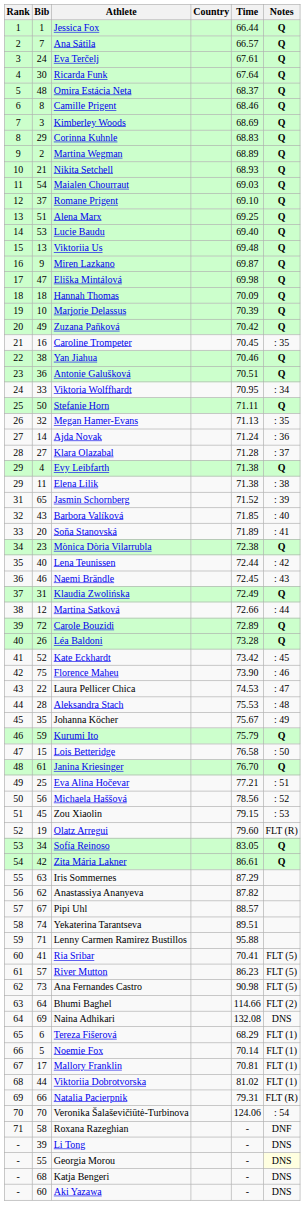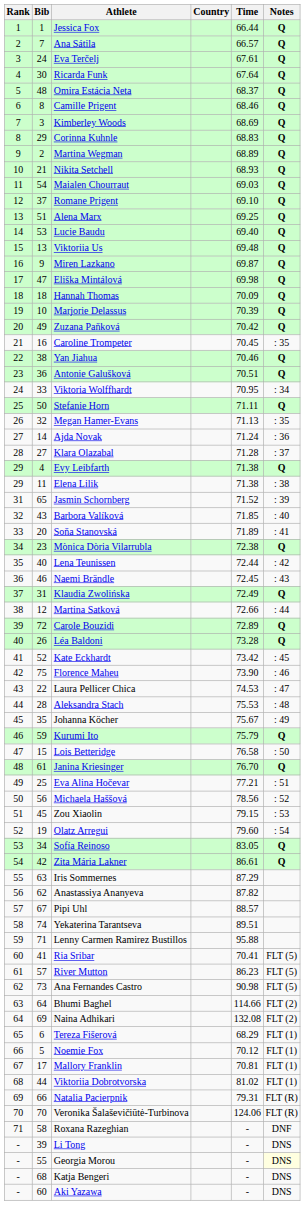 <table class="wikitable" style="text-align:center">
 <tr>
 <th>Rank</th>
 <th>Bib</th>
 <th>Athlete</th>
 <th>Country</th>
 <th>Time</th>
 <th>Notes</th>
 </tr>
 <tr bgcolor=ccffcc>
 <td>1</td>
 <td>1</td>
 <td align=left><a href='#'>Jessica Fox</a></td>
 <td align=left></td>
 <td>66.44</td>
 <td><strong>Q</strong></td>
 </tr>
 <tr bgcolor=ccffcc>
 <td>2</td>
 <td>7</td>
 <td align=left><a href='#'>Ana Sátila</a></td>
 <td align=left></td>
 <td>66.57</td>
 <td><strong>Q</strong></td>
 </tr>
 <tr bgcolor=ccffcc>
 <td>3</td>
 <td>24</td>
 <td align=left><a href='#'>Eva Terčelj</a></td>
 <td align=left></td>
 <td>67.61</td>
 <td><strong>Q</strong></td>
 </tr>
 <tr bgcolor=ccffcc>
 <td>4</td>
 <td>30</td>
 <td align=left><a href='#'>Ricarda Funk</a></td>
 <td align=left></td>
 <td>67.64</td>
 <td><strong>Q</strong></td>
 </tr>
 <tr bgcolor=ccffcc>
 <td>5</td>
 <td>48</td>
 <td align=left><a href='#'>Omira Estácia Neta</a></td>
 <td align=left></td>
 <td>68.37</td>
 <td><strong>Q</strong></td>
 </tr>
 <tr bgcolor=ccffcc>
 <td>6</td>
 <td>8</td>
 <td align=left><a href='#'>Camille Prigent</a></td>
 <td align=left></td>
 <td>68.46</td>
 <td><strong>Q</strong></td>
 </tr>
 <tr bgcolor=ccffcc>
 <td>7</td>
 <td>3</td>
 <td align=left><a href='#'>Kimberley Woods</a></td>
 <td align=left></td>
 <td>68.69</td>
 <td><strong>Q</strong></td>
 </tr>
 <tr bgcolor=ccffcc>
 <td>8</td>
 <td>29</td>
 <td align=left><a href='#'>Corinna Kuhnle</a></td>
 <td align=left></td>
 <td>68.83</td>
 <td><strong>Q</strong></td>
 </tr>
 <tr bgcolor=ccffcc>
 <td>9</td>
 <td>2</td>
 <td align=left><a href='#'>Martina Wegman</a></td>
 <td align=left></td>
 <td>68.89</td>
 <td><strong>Q</strong></td>
 </tr>
 <tr bgcolor=ccffcc>
 <td>10</td>
 <td>21</td>
 <td align=left><a href='#'>Nikita Setchell</a></td>
 <td align=left></td>
 <td>68.93</td>
 <td><strong>Q</strong></td>
 </tr>
 <tr bgcolor=ccffcc>
 <td>11</td>
 <td>54</td>
 <td align=left><a href='#'>Maialen Chourraut</a></td>
 <td align=left></td>
 <td>69.03</td>
 <td><strong>Q</strong></td>
 </tr>
 <tr bgcolor=ccffcc>
 <td>12</td>
 <td>37</td>
 <td align=left><a href='#'>Romane Prigent</a></td>
 <td align=left></td>
 <td>69.10</td>
 <td><strong>Q</strong></td>
 </tr>
 <tr bgcolor=ccffcc>
 <td>13</td>
 <td>51</td>
 <td align=left><a href='#'>Alena Marx</a></td>
 <td align=left></td>
 <td>69.25</td>
 <td><strong>Q</strong></td>
 </tr>
 <tr bgcolor=ccffcc>
 <td>14</td>
 <td>53</td>
 <td align=left><a href='#'>Lucie Baudu</a></td>
 <td align=left></td>
 <td>69.40</td>
 <td><strong>Q</strong></td>
 </tr>
 <tr bgcolor=ccffcc>
 <td>15</td>
 <td>13</td>
 <td align=left><a href='#'>Viktoriia Us</a></td>
 <td align=left></td>
 <td>69.48</td>
 <td><strong>Q</strong></td>
 </tr>
 <tr bgcolor=ccffcc>
 <td>16</td>
 <td>9</td>
 <td align=left><a href='#'>Miren Lazkano</a></td>
 <td align=left></td>
 <td>69.87</td>
 <td><strong>Q</strong></td>
 </tr>
 <tr bgcolor=ccffcc>
 <td>17</td>
 <td>47</td>
 <td align=left><a href='#'>Eliška Mintálová</a></td>
 <td align=left></td>
 <td>69.98</td>
 <td><strong>Q</strong></td>
 </tr>
 <tr bgcolor=ccffcc>
 <td>18</td>
 <td>18</td>
 <td align=left><a href='#'>Hannah Thomas</a></td>
 <td align=left></td>
 <td>70.09</td>
 <td><strong>Q</strong></td>
 </tr>
 <tr bgcolor=ccffcc>
 <td>19</td>
 <td>10</td>
 <td align=left><a href='#'>Marjorie Delassus</a></td>
 <td align=left></td>
 <td>70.39</td>
 <td><strong>Q</strong></td>
 </tr>
 <tr bgcolor=ccffcc>
 <td>20</td>
 <td>49</td>
 <td align=left><a href='#'>Zuzana Paňková</a></td>
 <td align=left></td>
 <td>70.42</td>
 <td><strong>Q</strong></td>
 </tr>
 <tr>
 <td>21</td>
 <td>16</td>
 <td align=left><a href='#'>Caroline Trompeter</a></td>
 <td align=left></td>
 <td>70.45</td>
 <td>: 35</td>
 </tr>
 <tr bgcolor=ccffcc>
 <td>22</td>
 <td>38</td>
 <td align=left><a href='#'>Yan Jiahua</a></td>
 <td align=left></td>
 <td>70.46</td>
 <td><strong>Q</strong></td>
 </tr>
 <tr bgcolor=ccffcc>
 <td>23</td>
 <td>36</td>
 <td align=left><a href='#'>Antonie Galušková</a></td>
 <td align=left></td>
 <td>70.51</td>
 <td><strong>Q</strong></td>
 </tr>
 <tr>
 <td>24</td>
 <td>33</td>
 <td align=left><a href='#'>Viktoria Wolffhardt</a></td>
 <td align=left></td>
 <td>70.95</td>
 <td>: 34</td>
 </tr>
 <tr bgcolor=ccffcc>
 <td>25</td>
 <td>50</td>
 <td align=left><a href='#'>Stefanie Horn</a></td>
 <td align=left></td>
 <td>71.11</td>
 <td><strong>Q</strong></td>
 </tr>
 <tr>
 <td>26</td>
 <td>32</td>
 <td align=left><a href='#'>Megan Hamer-Evans</a></td>
 <td align=left></td>
 <td>71.13</td>
 <td>: 35</td>
 </tr>
 <tr>
 <td>27</td>
 <td>14</td>
 <td align=left><a href='#'>Ajda Novak</a></td>
 <td align=left></td>
 <td>71.24</td>
 <td>: 36</td>
 </tr>
 <tr>
 <td>28</td>
 <td>27</td>
 <td align=left><a href='#'>Klara Olazabal</a></td>
 <td align=left></td>
 <td>71.28</td>
 <td>: 37</td>
 </tr>
 <tr bgcolor=ccffcc>
 <td>29</td>
 <td>4</td>
 <td align=left><a href='#'>Evy Leibfarth</a></td>
 <td align=left></td>
 <td>71.38</td>
 <td><strong>Q</strong></td>
 </tr>
 <tr>
 <td>29</td>
 <td>11</td>
 <td align=left><a href='#'>Elena Lilik</a></td>
 <td align=left></td>
 <td>71.38</td>
 <td>: 38</td>
 </tr>
 <tr>
 <td>31</td>
 <td>65</td>
 <td align=left><a href='#'>Jasmin Schornberg</a></td>
 <td align=left></td>
 <td>71.52</td>
 <td>: 39</td>
 </tr>
 <tr>
 <td>32</td>
 <td>43</td>
 <td align=left><a href='#'>Barbora Valíková</a></td>
 <td align=left></td>
 <td>71.85</td>
 <td>: 40</td>
 </tr>
 <tr>
 <td>33</td>
 <td>20</td>
 <td align=left><a href='#'>Soňa Stanovská</a></td>
 <td align=left></td>
 <td>71.89</td>
 <td>: 41</td>
 </tr>
 <tr bgcolor=ccffcc>
 <td>34</td>
 <td>23</td>
 <td align=left><a href='#'>Mònica Dòria Vilarrubla</a></td>
 <td align=left></td>
 <td>72.38</td>
 <td><strong>Q</strong></td>
 </tr>
 <tr>
 <td>35</td>
 <td>40</td>
 <td align=left><a href='#'>Lena Teunissen</a></td>
 <td align=left></td>
 <td>72.44</td>
 <td>: 42</td>
 </tr>
 <tr>
 <td>36</td>
 <td>46</td>
 <td align=left><a href='#'>Naemi Brändle</a></td>
 <td align=left></td>
 <td>72.45</td>
 <td>: 43</td>
 </tr>
 <tr bgcolor=ccffcc>
 <td>37</td>
 <td>31</td>
 <td align=left><a href='#'>Klaudia Zwolińska</a></td>
 <td align=left></td>
 <td>72.49</td>
 <td><strong>Q</strong></td>
 </tr>
 <tr>
 <td>38</td>
 <td>12</td>
 <td align=left><a href='#'>Martina Satková</a></td>
 <td align=left></td>
 <td>72.66</td>
 <td>: 44</td>
 </tr>
 <tr bgcolor=ccffcc>
 <td>39</td>
 <td>72</td>
 <td align=left><a href='#'>Carole Bouzidi</a></td>
 <td align=left></td>
 <td>72.89</td>
 <td><strong>Q</strong></td>
 </tr>
 <tr bgcolor=ccffcc>
 <td>40</td>
 <td>26</td>
 <td align=left><a href='#'>Léa Baldoni</a></td>
 <td align=left></td>
 <td>73.28</td>
 <td><strong>Q</strong></td>
 </tr>
 <tr>
 <td>41</td>
 <td>52</td>
 <td align=left><a href='#'>Kate Eckhardt</a></td>
 <td align=left></td>
 <td>73.42</td>
 <td>: 45</td>
 </tr>
 <tr>
 <td>42</td>
 <td>75</td>
 <td align=left><a href='#'>Florence Maheu</a></td>
 <td align=left></td>
 <td>73.90</td>
 <td>: 46</td>
 </tr>
 <tr>
 <td>43</td>
 <td>22</td>
 <td align=left>Laura Pellicer Chica</td>
 <td align=left></td>
 <td>74.53</td>
 <td>: 47</td>
 </tr>
 <tr>
 <td>44</td>
 <td>28</td>
 <td align=left><a href='#'>Aleksandra Stach</a></td>
 <td align=left></td>
 <td>75.53</td>
 <td>: 48</td>
 </tr>
 <tr>
 <td>45</td>
 <td>35</td>
 <td align=left>Johanna Köcher</td>
 <td align=left></td>
 <td>75.67</td>
 <td>: 49</td>
 </tr>
 <tr bgcolor=ccffcc>
 <td>46</td>
 <td>59</td>
 <td align=left><a href='#'>Kurumi Ito</a></td>
 <td align=left></td>
 <td>75.79</td>
 <td><strong>Q</strong></td>
 </tr>
 <tr>
 <td>47</td>
 <td>15</td>
 <td align=left><a href='#'>Lois Betteridge</a></td>
 <td align=left></td>
 <td>76.58</td>
 <td>: 50</td>
 </tr>
 <tr bgcolor=ccffcc>
 <td>48</td>
 <td>61</td>
 <td align=left><a href='#'>Janina Kriesinger</a></td>
 <td align=left></td>
 <td>76.70</td>
 <td><strong>Q</strong></td>
 </tr>
 <tr>
 <td>49</td>
 <td>25</td>
 <td align=left><a href='#'>Eva Alina Hočevar</a></td>
 <td align=left></td>
 <td>77.21</td>
 <td>: 51</td>
 </tr>
 <tr>
 <td>50</td>
 <td>56</td>
 <td align=left><a href='#'>Michaela Haššová</a></td>
 <td align=left></td>
 <td>78.56</td>
 <td>: 52</td>
 </tr>
 <tr>
 <td>51</td>
 <td>45</td>
 <td align=left>Zou Xiaolin</td>
 <td align=left></td>
 <td>79.15</td>
 <td>: 53</td>
 </tr>
 <tr>
 <td>52</td>
 <td>19</td>
 <td align=left><a href='#'>Olatz Arregui</a></td>
 <td align=left></td>
 <td>79.60</td>
-<td>FLT (R)</td>
+<td>: 54</td>
 </tr>
 <tr bgcolor=ccffcc>
 <td>53</td>
 <td>34</td>
 <td align=left><a href='#'>Sofía Reinoso</a></td>
 <td align=left></td>
 <td>83.05</td>
 <td><strong>Q</strong></td>
 </tr>
 <tr bgcolor=ccffcc>
 <td>54</td>
 <td>42</td>
 <td align=left><a href='#'>Zita Mária Lakner</a></td>
 <td align=left></td>
 <td>86.61</td>
 <td><strong>Q</strong></td>
 </tr>
 <tr>
 <td>55</td>
 <td>63</td>
 <td align=left>Iris Sommernes</td>
 <td align=left></td>
 <td>87.29</td>
 <td></td>
 </tr>
 <tr>
 <td>56</td>
 <td>62</td>
 <td align=left>Anastassiya Ananyeva</td>
 <td align=left></td>
 <td>87.82</td>
 <td></td>
 </tr>
 <tr>
 <td>57</td>
 <td>67</td>
 <td align=left>Pipi Uhl</td>
 <td align=left></td>
 <td>88.57</td>
 <td></td>
 </tr>
 <tr>
 <td>58</td>
 <td>74</td>
 <td align=left>Yekaterina Tarantseva</td>
 <td align=left></td>
 <td>89.51</td>
 <td></td>
 </tr>
 <tr>
 <td>59</td>
 <td>71</td>
 <td align=left>Lenny Carmen Ramirez Bustillos</td>
 <td align=left></td>
 <td>95.88</td>
 <td></td>
 </tr>
 <tr>
 <td>60</td>
 <td>41</td>
 <td align=left><a href='#'>Ria Sribar</a></td>
 <td align=left></td>
 <td>70.41</td>
 <td>FLT (5)</td>
 </tr>
 <tr>
 <td>61</td>
 <td>57</td>
 <td align=left><a href='#'>River Mutton</a></td>
 <td align=left></td>
 <td>86.23</td>
 <td>FLT (5)</td>
 </tr>
 <tr>
 <td>62</td>
 <td>73</td>
 <td align=left>Ana Fernandes Castro</td>
 <td align=left></td>
 <td>90.98</td>
 <td>FLT (5)</td>
 </tr>
 <tr>
 <td>63</td>
 <td>64</td>
 <td align=left>Bhumi Baghel</td>
 <td align=left></td>
 <td>114.66</td>
 <td>FLT (2)</td>
 </tr>
 <tr>
 <td>64</td>
 <td>69</td>
 <td align=left>Naina Adhikari</td>
 <td align=left></td>
 <td>132.08</td>
-<td>DNS</td>
+<td>FLT (2)</td>
 </tr>
 <tr>
 <td>65</td>
 <td>6</td>
 <td align=left><a href='#'>Tereza Fišerová</a></td>
 <td align=left></td>
 <td>68.29</td>
 <td>FLT (1)</td>
 </tr>
 <tr>
 <td>66</td>
 <td>5</td>
 <td align=left><a href='#'>Noemie Fox</a></td>
 <td align=left></td>
-<td>70.14</td>
+<td>70.12</td>
 <td>FLT (1)</td>
 </tr>
 <tr>
 <td>67</td>
 <td>17</td>
 <td align=left><a href='#'>Mallory Franklin</a></td>
 <td align=left></td>
 <td>70.81</td>
 <td>FLT (1)</td>
 </tr>
 <tr>
 <td>68</td>
 <td>44</td>
 <td align=left><a href='#'>Viktoriia Dobrotvorska</a></td>
 <td align=left></td>
 <td>81.02</td>
 <td>FLT (1)</td>
 </tr>
 <tr>
 <td>69</td>
 <td>66</td>
 <td align=left><a href='#'>Natalia Pacierpnik</a></td>
 <td align=left></td>
 <td>79.31</td>
 <td>FLT (R)</td>
 </tr>
 <tr>
 <td>70</td>
 <td>70</td>
 <td align=left>Veronika Šalaševičiūtė-Turbinova</td>
 <td align=left></td>
 <td>124.06</td>
-<td>: 54</td>
+<td>FLT (R)</td>
 </tr>
 <tr>
 <td>71</td>
 <td>58</td>
 <td align=left>Roxana Razeghian</td>
 <td align=left></td>
 <td>-</td>
 <td>DNF</td>
 </tr>
 <tr>
 <td>-</td>
 <td>39</td>
 <td align=left><a href='#'>Li Tong</a></td>
 <td align=left></td>
 <td>-</td>
 <td>DNS</td>
 </tr>
 <tr>
 <td>-</td>
 <td>55</td>
 <td align=left>Georgia Morou</td>
 <td align=left></td>
 <td>-</td>
 <td style="background: lightyellow;">DNS</td>
 </tr>
 <tr>
 <td>-</td>
 <td>68</td>
 <td align=left>Katja Bengeri</td>
 <td align=left></td>
 <td>-</td>
 <td>DNS</td>
 </tr>
 <tr>
 <td>-</td>
 <td>60</td>
 <td align=left><a href='#'>Aki Yazawa</a></td>
 <td align=left></td>
 <td>-</td>
 <td>DNS</td>
 </tr>
 </table>
